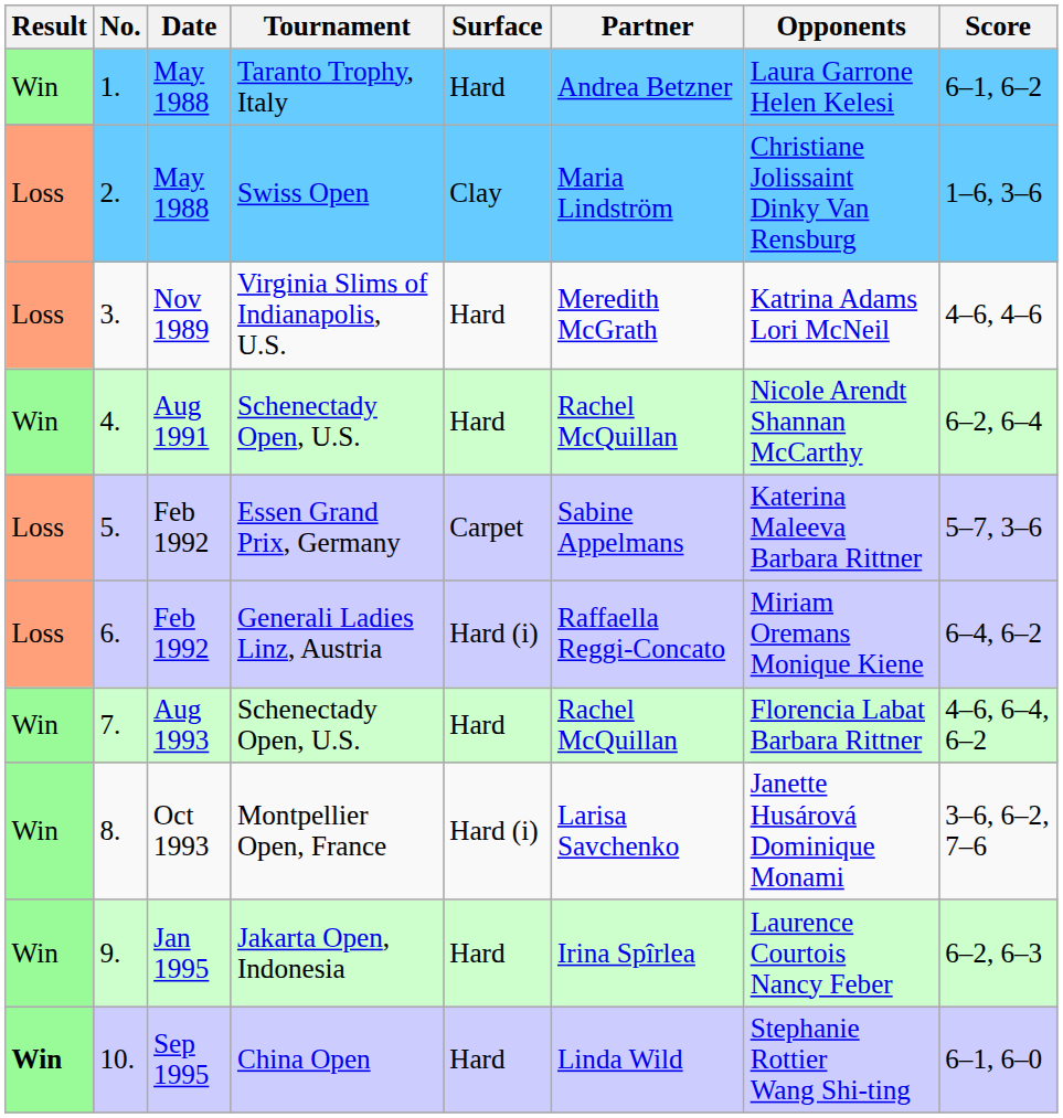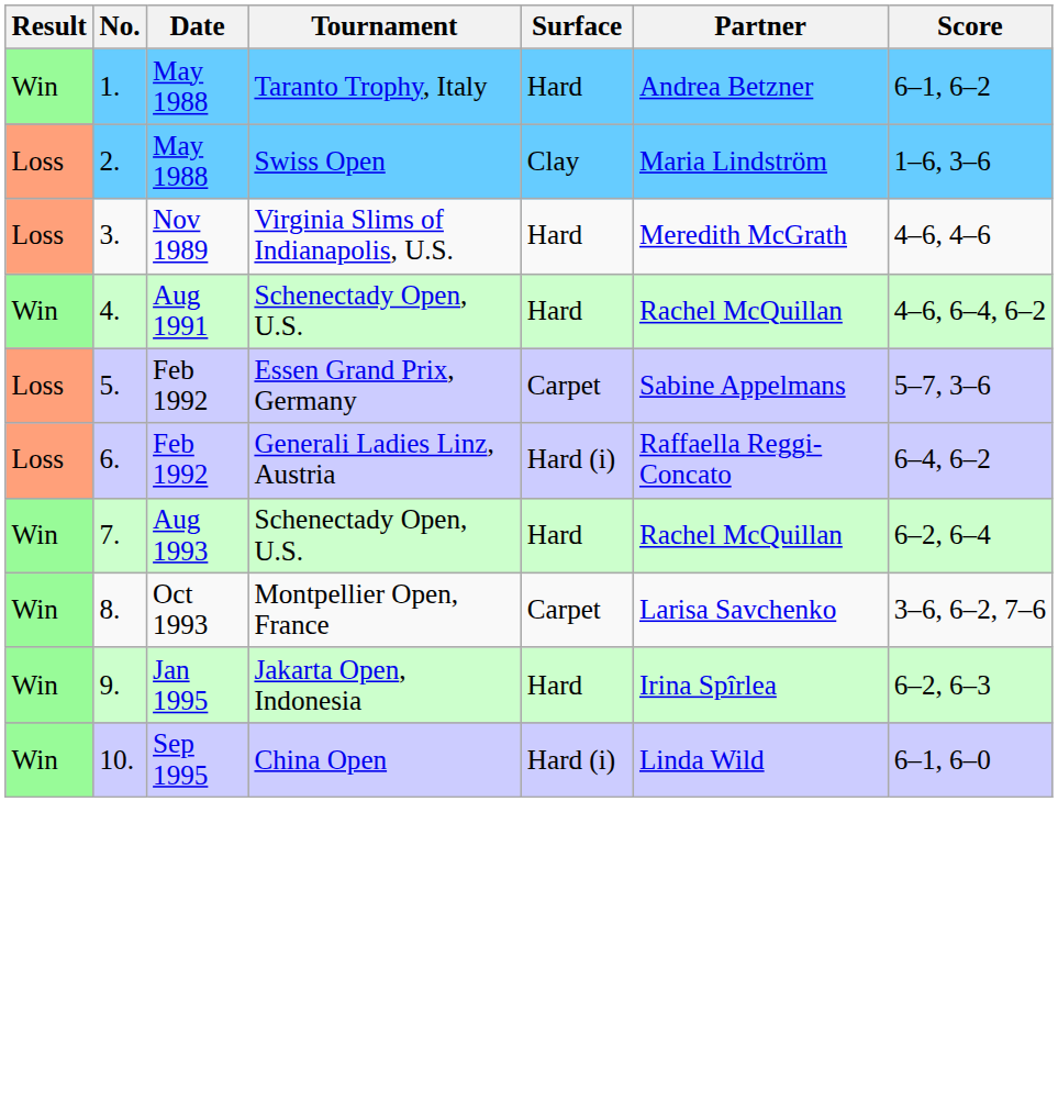 <table class="wikitable sortable">
 <tr>
 <th style="width:40px">Result</th>
 <th style="width:20px">No.</th>
 <th style="width:60px">Date</th>
 <th style="width:180px">Tournament</th>
 <th style="width:60px">Surface</th>
 <th style="width:170px">Partner</th>
-<th style="width:170px">Opponents</th>
 <th style="width:110px" class="unsortable">Score</th>
 </tr>
 <tr bgcolor="66CCFF">
 <td style="background:#98fb98;">Win</td>
 <td>1.</td>
 <td><a href='#'>May 1988</a></td>
 <td><a href='#'>Taranto Trophy</a>, Italy</td>
 <td>Hard</td>
 <td> <a href='#'>Andrea Betzner</a></td>
-<td> <a href='#'>Laura Garrone</a> <br>  <a href='#'>Helen Kelesi</a></td>
 <td>6–1, 6–2</td>
 </tr>
 <tr bgcolor="66CCFF">
 <td style="background:#ffa07a;">Loss</td>
 <td>2.</td>
 <td><a href='#'>May 1988</a></td>
 <td><a href='#'>Swiss Open</a></td>
 <td>Clay</td>
 <td> <a href='#'>Maria Lindström</a></td>
-<td> <a href='#'>Christiane Jolissaint</a> <br>  <a href='#'>Dinky Van Rensburg</a></td>
 <td>1–6, 3–6</td>
 </tr>
 <tr bgcolor=>
 <td style="background:#ffa07a;">Loss</td>
 <td>3.</td>
 <td><a href='#'>Nov 1989</a></td>
 <td><a href='#'>Virginia Slims of Indianapolis</a>, U.S.</td>
 <td>Hard</td>
 <td> <a href='#'>Meredith McGrath</a></td>
-<td> <a href='#'>Katrina Adams</a> <br>  <a href='#'>Lori McNeil</a></td>
 <td>4–6, 4–6</td>
 </tr>
 <tr bgcolor="CCFFCC">
 <td style="background:#98fb98;">Win</td>
 <td>4.</td>
 <td><a href='#'>Aug 1991</a></td>
 <td><a href='#'>Schenectady Open</a>, U.S.</td>
 <td>Hard</td>
 <td> <a href='#'>Rachel McQuillan</a></td>
-<td> <a href='#'>Nicole Arendt</a> <br>  <a href='#'>Shannan McCarthy</a></td>
-<td>6–2, 6–4</td>
+<td>4–6, 6–4, 6–2</td>
 </tr>
 <tr bgcolor="ccccff">
 <td style="background:#ffa07a;">Loss</td>
 <td>5.</td>
 <td>Feb 1992</td>
 <td><a href='#'>Essen Grand Prix</a>, Germany</td>
 <td>Carpet</td>
 <td> <a href='#'>Sabine Appelmans</a></td>
-<td> <a href='#'>Katerina Maleeva</a> <br>  <a href='#'>Barbara Rittner</a></td>
 <td>5–7, 3–6</td>
 </tr>
 <tr bgcolor="#ccccff">
 <td style="background:#ffa07a;">Loss</td>
 <td>6.</td>
 <td><a href='#'>Feb 1992</a></td>
 <td><a href='#'>Generali Ladies Linz</a>, Austria</td>
 <td>Hard (i)</td>
 <td> <a href='#'>Raffaella Reggi-Concato</a></td>
-<td> <a href='#'>Miriam Oremans</a> <br>  <a href='#'>Monique Kiene</a></td>
 <td>6–4, 6–2</td>
 </tr>
 <tr bgcolor="CCFFCC">
 <td style="background:#98fb98;">Win</td>
 <td>7.</td>
 <td><a href='#'>Aug 1993</a></td>
 <td>Schenectady Open, U.S.</td>
 <td>Hard</td>
 <td> <a href='#'>Rachel McQuillan</a></td>
-<td> <a href='#'>Florencia Labat</a> <br>  <a href='#'>Barbara Rittner</a></td>
-<td>4–6, 6–4, 6–2</td>
+<td>6–2, 6–4</td>
 </tr>
 <tr bgcolor=>
 <td style="background:#98fb98;">Win</td>
 <td>8.</td>
 <td>Oct 1993</td>
 <td>Montpellier Open, France</td>
-<td>Hard (i)</td>
+<td>Carpet</td>
 <td> <a href='#'>Larisa Savchenko</a></td>
-<td> <a href='#'>Janette Husárová</a> <br>  <a href='#'>Dominique Monami</a></td>
 <td>3–6, 6–2, 7–6</td>
 </tr>
 <tr bgcolor="CCFFCC">
 <td style="background:#98fb98;">Win</td>
 <td>9.</td>
 <td><a href='#'>Jan 1995</a></td>
 <td><a href='#'>Jakarta Open</a>, Indonesia</td>
 <td>Hard</td>
 <td> <a href='#'>Irina Spîrlea</a></td>
-<td> <a href='#'>Laurence Courtois</a> <br>  <a href='#'>Nancy Feber</a></td>
 <td>6–2, 6–3</td>
 </tr>
 <tr bgcolor="ccccff">
-<td style="background:#98fb98;"><strong>Win</strong></td>
+<td style="background:#98fb98;">Win</td>
 <td>10.</td>
 <td><a href='#'>Sep 1995</a></td>
 <td><a href='#'>China Open</a></td>
-<td>Hard</td>
+<td>Hard (i)</td>
 <td> <a href='#'>Linda Wild</a></td>
-<td> <a href='#'>Stephanie Rottier</a> <br>  <a href='#'>Wang Shi-ting</a></td>
 <td>6–1, 6–0</td>
 </tr>
 </table>
